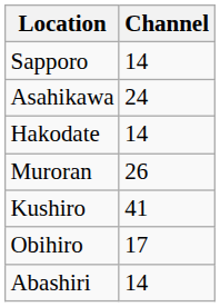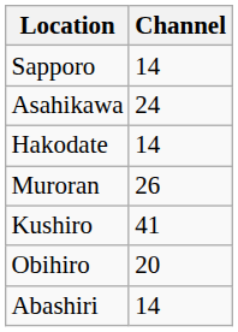 <table class="wikitable sortable">
 <tr>
 <th>Location</th>
 <th>Channel</th>
 </tr>
 <tr>
 <td>Sapporo</td>
 <td>14</td>
 </tr>
 <tr>
 <td>Asahikawa</td>
 <td>24</td>
 </tr>
 <tr>
 <td>Hakodate</td>
 <td>14</td>
 </tr>
 <tr>
 <td>Muroran</td>
 <td>26</td>
 </tr>
 <tr>
 <td>Kushiro</td>
 <td>41</td>
 </tr>
 <tr>
 <td>Obihiro</td>
-<td>17</td>
+<td>20</td>
 </tr>
 <tr>
 <td>Abashiri</td>
 <td>14</td>
 </tr>
 </table>
